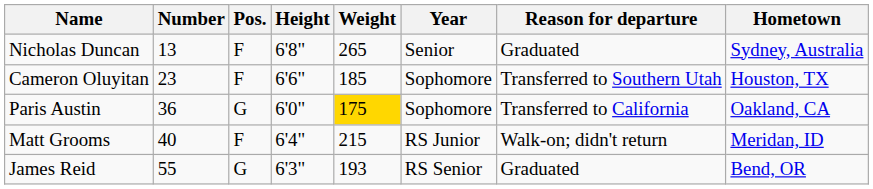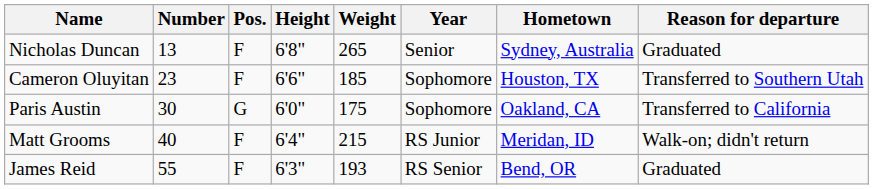 <table class="wikitable sortable" border="1">
 <tr>
 <th>Name</th>
 <th>Number</th>
 <th>Pos.</th>
 <th>Height</th>
 <th>Weight</th>
 <th>Year</th>
+<th>Hometown</th>
 <th class="unsortable">Reason for departure</th>
-<th>Hometown</th>
 </tr>
 <tr>
 <td>Nicholas Duncan</td>
 <td>13</td>
 <td>F</td>
 <td>6'8"</td>
 <td>265</td>
 <td>Senior</td>
+<td><a href='#'>Sydney, Australia</a></td>
 <td>Graduated</td>
-<td><a href='#'>Sydney, Australia</a></td>
 </tr>
 <tr>
 <td>Cameron Oluyitan</td>
 <td>23</td>
 <td>F</td>
 <td>6'6"</td>
 <td>185</td>
 <td>Sophomore</td>
+<td><a href='#'>Houston, TX</a></td>
 <td>Transferred to <a href='#'>Southern Utah</a></td>
-<td><a href='#'>Houston, TX</a></td>
 </tr>
 <tr>
 <td>Paris Austin</td>
-<td>36</td>
+<td>30</td>
 <td>G</td>
 <td>6'0"</td>
-<td style="background: gold;">175</td>
+<td>175</td>
 <td>Sophomore</td>
+<td><a href='#'>Oakland, CA</a></td>
 <td>Transferred to <a href='#'>California</a></td>
-<td><a href='#'>Oakland, CA</a></td>
 </tr>
 <tr>
 <td>Matt Grooms</td>
 <td>40</td>
 <td>F</td>
 <td>6'4"</td>
 <td>215</td>
 <td>RS Junior</td>
+<td><a href='#'>Meridan, ID</a></td>
 <td>Walk-on; didn't return</td>
-<td><a href='#'>Meridan, ID</a></td>
 </tr>
 <tr>
 <td>James Reid</td>
 <td>55</td>
-<td>G</td>
+<td>F</td>
 <td>6'3"</td>
 <td>193</td>
 <td>RS Senior</td>
+<td><a href='#'>Bend, OR</a></td>
 <td>Graduated</td>
-<td><a href='#'>Bend, OR</a></td>
 </tr>
 </table>
